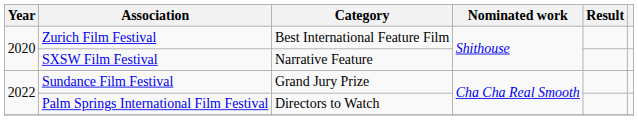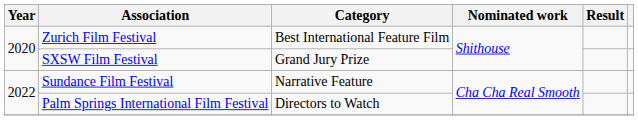 <table class="wikitable unsortable">
 <tr>
 <th>Year</th>
 <th>Association</th>
 <th>Category</th>
 <th>Nominated work</th>
 <th>Result</th>
 <th></th>
 </tr>
 <tr>
 <td rowspan=2>2020</td>
 <td><a href='#'>Zurich Film Festival</a></td>
 <td>Best International Feature Film</td>
 <td rowspan=2><em><a href='#'>Shithouse</a></em></td>
 <td></td>
 <td></td>
 </tr>
 <tr>
 <td><a href='#'>SXSW Film Festival</a></td>
-<td>Narrative Feature</td>
+<td>Grand Jury Prize</td>
 <td></td>
 <td></td>
 </tr>
 <tr>
 <td rowspan=2>2022</td>
 <td><a href='#'>Sundance Film Festival</a></td>
-<td>Grand Jury Prize</td>
+<td>Narrative Feature</td>
 <td rowspan=2><em><a href='#'>Cha Cha Real Smooth</a></em></td>
 <td></td>
 <td></td>
 </tr>
 <tr>
 <td><a href='#'>Palm Springs International Film Festival</a></td>
 <td>Directors to Watch</td>
 <td></td>
 <td></td>
 </tr>
 <tr>
 </tr>
 </table>
